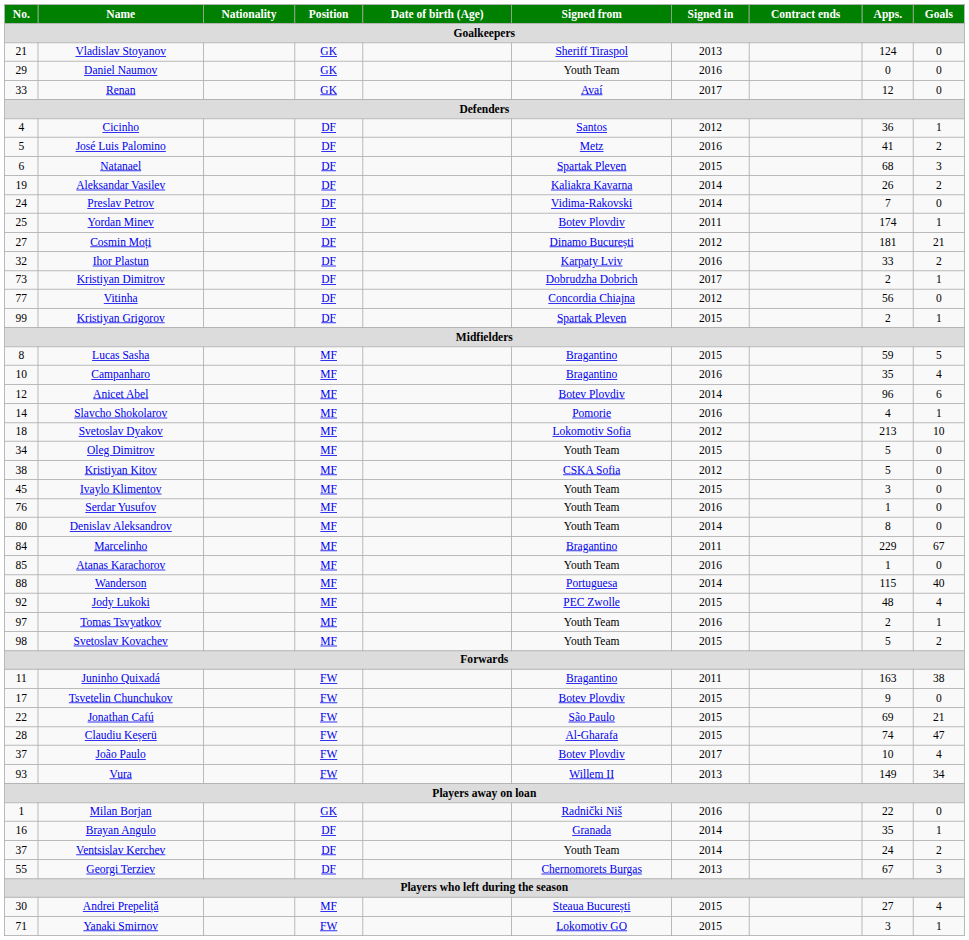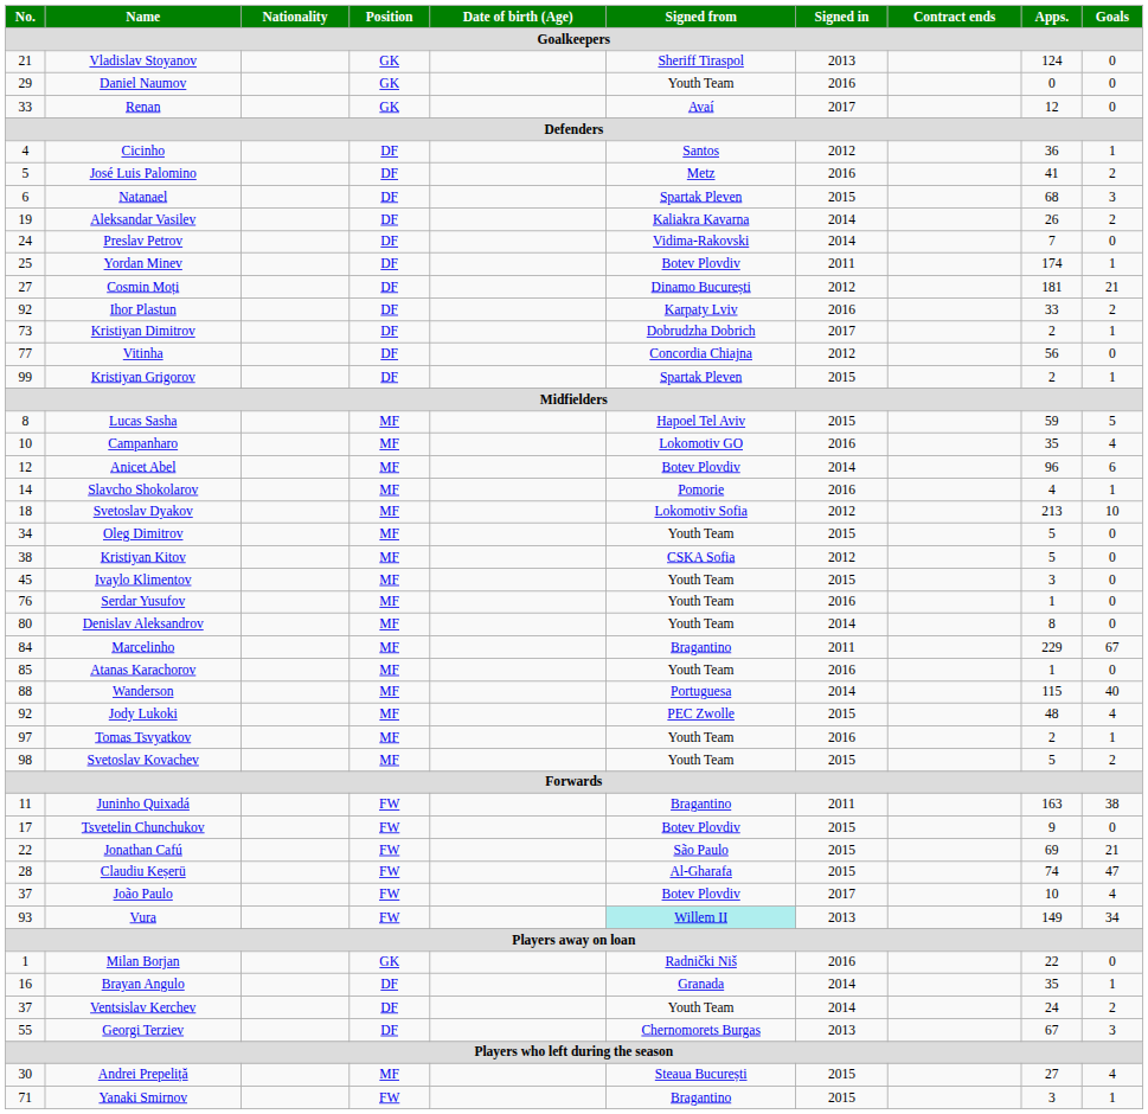 <table class="wikitable"  style="text-align:center; font-size:90%; width:95%;">
 <tr>
 <th style="background:green; color:white; text-align:center;">No.</th>
 <th style="background:green; color:white; text-align:center;">Name</th>
 <th style="background:green; color:white; text-align:center;">Nationality</th>
 <th style="background:green; color:white; text-align:center;">Position</th>
 <th style="background:green; color:white; text-align:center;">Date of birth (Age)</th>
 <th style="background:green; color:white; text-align:center;">Signed from</th>
 <th style="background:green; color:white; text-align:center;">Signed in</th>
 <th style="background:green; color:white; text-align:center;">Contract ends</th>
 <th style="background:green; color:white; text-align:center;">Apps.</th>
 <th style="background:green; color:white; text-align:center;">Goals</th>
 </tr>
 <tr>
 <th colspan="11"  style="background:#dcdcdc; text-align:center;">Goalkeepers</th>
 </tr>
 <tr>
 <td>21</td>
 <td><a href='#'>Vladislav Stoyanov</a></td>
 <td></td>
 <td><a href='#'>GK</a></td>
 <td></td>
 <td><a href='#'>Sheriff Tiraspol</a></td>
 <td>2013</td>
 <td></td>
 <td>124</td>
 <td>0</td>
 </tr>
 <tr>
 <td>29</td>
 <td><a href='#'>Daniel Naumov</a></td>
 <td></td>
 <td><a href='#'>GK</a></td>
 <td></td>
 <td>Youth Team</td>
 <td>2016</td>
 <td></td>
 <td>0</td>
 <td>0</td>
 </tr>
 <tr>
 <td>33</td>
 <td><a href='#'>Renan</a></td>
 <td></td>
 <td><a href='#'>GK</a></td>
 <td></td>
 <td><a href='#'>Avaí</a></td>
 <td>2017</td>
 <td></td>
 <td>12</td>
 <td>0</td>
 </tr>
 <tr>
 <th colspan="11"  style="background:#dcdcdc; text-align:center;">Defenders</th>
 </tr>
 <tr>
 <td>4</td>
 <td><a href='#'>Cicinho</a></td>
 <td></td>
 <td><a href='#'>DF</a></td>
 <td></td>
 <td><a href='#'>Santos</a></td>
 <td>2012</td>
 <td></td>
 <td>36</td>
 <td>1</td>
 </tr>
 <tr>
 <td>5</td>
 <td><a href='#'>José Luis Palomino</a></td>
 <td></td>
 <td><a href='#'>DF</a></td>
 <td></td>
 <td><a href='#'>Metz</a></td>
 <td>2016</td>
 <td></td>
 <td>41</td>
 <td>2</td>
 </tr>
 <tr>
 <td>6</td>
 <td><a href='#'>Natanael</a></td>
 <td></td>
 <td><a href='#'>DF</a></td>
 <td></td>
 <td><a href='#'>Spartak Pleven</a></td>
 <td>2015</td>
 <td></td>
 <td>68</td>
 <td>3</td>
 </tr>
 <tr>
 <td>19</td>
 <td><a href='#'>Aleksandar Vasilev</a></td>
 <td></td>
 <td><a href='#'>DF</a></td>
 <td></td>
 <td><a href='#'>Kaliakra Kavarna</a></td>
 <td>2014</td>
 <td></td>
 <td>26</td>
 <td>2</td>
 </tr>
 <tr>
 <td>24</td>
 <td><a href='#'>Preslav Petrov</a></td>
 <td></td>
 <td><a href='#'>DF</a></td>
 <td></td>
 <td><a href='#'>Vidima-Rakovski</a></td>
 <td>2014</td>
 <td></td>
 <td>7</td>
 <td>0</td>
 </tr>
 <tr>
 <td>25</td>
 <td><a href='#'>Yordan Minev</a></td>
 <td></td>
 <td><a href='#'>DF</a></td>
 <td></td>
 <td><a href='#'>Botev Plovdiv</a></td>
 <td>2011</td>
 <td></td>
 <td>174</td>
 <td>1</td>
 </tr>
 <tr>
 <td>27</td>
 <td><a href='#'>Cosmin Moți</a></td>
 <td></td>
 <td><a href='#'>DF</a></td>
 <td></td>
 <td><a href='#'>Dinamo București</a></td>
 <td>2012</td>
 <td></td>
 <td>181</td>
 <td>21</td>
 </tr>
 <tr>
-<td>32</td>
+<td>92</td>
 <td><a href='#'>Ihor Plastun</a></td>
 <td></td>
 <td><a href='#'>DF</a></td>
 <td></td>
 <td><a href='#'>Karpaty Lviv</a></td>
 <td>2016</td>
 <td></td>
 <td>33</td>
 <td>2</td>
 </tr>
 <tr>
 <td>73</td>
 <td><a href='#'>Kristiyan Dimitrov</a></td>
 <td></td>
 <td><a href='#'>DF</a></td>
 <td></td>
 <td><a href='#'>Dobrudzha Dobrich</a></td>
 <td>2017</td>
 <td></td>
 <td>2</td>
 <td>1</td>
 </tr>
 <tr>
 <td>77</td>
 <td><a href='#'>Vitinha</a></td>
 <td></td>
 <td><a href='#'>DF</a></td>
 <td></td>
 <td><a href='#'>Concordia Chiajna</a></td>
 <td>2012</td>
 <td></td>
 <td>56</td>
 <td>0</td>
 </tr>
 <tr>
 <td>99</td>
 <td><a href='#'>Kristiyan Grigorov</a></td>
 <td></td>
 <td><a href='#'>DF</a></td>
 <td></td>
 <td><a href='#'>Spartak Pleven</a></td>
 <td>2015</td>
 <td></td>
 <td>2</td>
 <td>1</td>
 </tr>
 <tr>
 <th colspan="11"  style="background:#dcdcdc; text-align:center;">Midfielders</th>
 </tr>
 <tr>
 <td>8</td>
 <td><a href='#'>Lucas Sasha</a></td>
 <td></td>
 <td><a href='#'>MF</a></td>
 <td></td>
-<td><a href='#'>Bragantino</a></td>
+<td><a href='#'>Hapoel Tel Aviv</a></td>
 <td>2015</td>
 <td></td>
 <td>59</td>
 <td>5</td>
 </tr>
 <tr>
 <td>10</td>
 <td><a href='#'>Campanharo</a></td>
 <td></td>
 <td><a href='#'>MF</a></td>
 <td></td>
-<td><a href='#'>Bragantino</a></td>
+<td><a href='#'>Lokomotiv GO</a></td>
 <td>2016</td>
 <td></td>
 <td>35</td>
 <td>4</td>
 </tr>
 <tr>
 <td>12</td>
 <td><a href='#'>Anicet Abel</a></td>
 <td></td>
 <td><a href='#'>MF</a></td>
 <td></td>
 <td><a href='#'>Botev Plovdiv</a></td>
 <td>2014</td>
 <td></td>
 <td>96</td>
 <td>6</td>
 </tr>
 <tr>
 <td>14</td>
 <td><a href='#'>Slavcho Shokolarov</a></td>
 <td></td>
 <td><a href='#'>MF</a></td>
 <td></td>
 <td><a href='#'>Pomorie</a></td>
 <td>2016</td>
 <td></td>
 <td>4</td>
 <td>1</td>
 </tr>
 <tr>
 <td>18</td>
 <td><a href='#'>Svetoslav Dyakov</a></td>
 <td></td>
 <td><a href='#'>MF</a></td>
 <td></td>
 <td><a href='#'>Lokomotiv Sofia</a></td>
 <td>2012</td>
 <td></td>
 <td>213</td>
 <td>10</td>
 </tr>
 <tr>
 <td>34</td>
 <td><a href='#'>Oleg Dimitrov</a></td>
 <td></td>
 <td><a href='#'>MF</a></td>
 <td></td>
 <td>Youth Team</td>
 <td>2015</td>
 <td></td>
 <td>5</td>
 <td>0</td>
 </tr>
 <tr>
 <td>38</td>
 <td><a href='#'>Kristiyan Kitov</a></td>
 <td></td>
 <td><a href='#'>MF</a></td>
 <td></td>
 <td><a href='#'>CSKA Sofia</a></td>
 <td>2012</td>
 <td></td>
 <td>5</td>
 <td>0</td>
 </tr>
 <tr>
 <td>45</td>
 <td><a href='#'>Ivaylo Klimentov</a></td>
 <td></td>
 <td><a href='#'>MF</a></td>
 <td></td>
 <td>Youth Team</td>
 <td>2015</td>
 <td></td>
 <td>3</td>
 <td>0</td>
 </tr>
 <tr>
 <td>76</td>
 <td><a href='#'>Serdar Yusufov</a></td>
 <td></td>
 <td><a href='#'>MF</a></td>
 <td></td>
 <td>Youth Team</td>
 <td>2016</td>
 <td></td>
 <td>1</td>
 <td>0</td>
 </tr>
 <tr>
 <td>80</td>
 <td><a href='#'>Denislav Aleksandrov</a></td>
 <td></td>
 <td><a href='#'>MF</a></td>
 <td></td>
 <td>Youth Team</td>
 <td>2014</td>
 <td></td>
 <td>8</td>
 <td>0</td>
 </tr>
 <tr>
 <td>84</td>
 <td><a href='#'>Marcelinho</a></td>
 <td></td>
 <td><a href='#'>MF</a></td>
 <td></td>
 <td><a href='#'>Bragantino</a></td>
 <td>2011</td>
 <td></td>
 <td>229</td>
 <td>67</td>
 </tr>
 <tr>
 <td>85</td>
 <td><a href='#'>Atanas Karachorov</a></td>
 <td></td>
 <td><a href='#'>MF</a></td>
 <td></td>
 <td>Youth Team</td>
 <td>2016</td>
 <td></td>
 <td>1</td>
 <td>0</td>
 </tr>
 <tr>
 <td>88</td>
 <td><a href='#'>Wanderson</a></td>
 <td></td>
 <td><a href='#'>MF</a></td>
 <td></td>
 <td><a href='#'>Portuguesa</a></td>
 <td>2014</td>
 <td></td>
 <td>115</td>
 <td>40</td>
 </tr>
 <tr>
 <td>92</td>
 <td><a href='#'>Jody Lukoki</a></td>
 <td></td>
 <td><a href='#'>MF</a></td>
 <td></td>
 <td><a href='#'>PEC Zwolle</a></td>
 <td>2015</td>
 <td></td>
 <td>48</td>
 <td>4</td>
 </tr>
 <tr>
 <td>97</td>
 <td><a href='#'>Tomas Tsvyatkov</a></td>
 <td></td>
 <td><a href='#'>MF</a></td>
 <td></td>
 <td>Youth Team</td>
 <td>2016</td>
 <td></td>
 <td>2</td>
 <td>1</td>
 </tr>
 <tr>
 <td>98</td>
 <td><a href='#'>Svetoslav Kovachev</a></td>
 <td></td>
 <td><a href='#'>MF</a></td>
 <td></td>
 <td>Youth Team</td>
 <td>2015</td>
 <td></td>
 <td>5</td>
 <td>2</td>
 </tr>
 <tr>
 <th colspan="11"  style="background:#dcdcdc; text-align:center;">Forwards</th>
 </tr>
 <tr>
 <td>11</td>
 <td><a href='#'>Juninho Quixadá</a></td>
 <td></td>
 <td><a href='#'>FW</a></td>
 <td></td>
 <td><a href='#'>Bragantino</a></td>
 <td>2011</td>
 <td></td>
 <td>163</td>
 <td>38</td>
 </tr>
 <tr>
 <td>17</td>
 <td><a href='#'>Tsvetelin Chunchukov</a></td>
 <td></td>
 <td><a href='#'>FW</a></td>
 <td></td>
 <td><a href='#'>Botev Plovdiv</a></td>
 <td>2015</td>
 <td></td>
 <td>9</td>
 <td>0</td>
 </tr>
 <tr>
 <td>22</td>
 <td><a href='#'>Jonathan Cafú</a></td>
 <td></td>
 <td><a href='#'>FW</a></td>
 <td></td>
 <td><a href='#'>São Paulo</a></td>
 <td>2015</td>
 <td></td>
 <td>69</td>
 <td>21</td>
 </tr>
 <tr>
 <td>28</td>
 <td><a href='#'>Claudiu Keșerü</a></td>
 <td></td>
 <td><a href='#'>FW</a></td>
 <td></td>
 <td><a href='#'>Al-Gharafa</a></td>
 <td>2015</td>
 <td></td>
 <td>74</td>
 <td>47</td>
 </tr>
 <tr>
 <td>37</td>
 <td><a href='#'>João Paulo</a></td>
 <td></td>
 <td><a href='#'>FW</a></td>
 <td></td>
 <td><a href='#'>Botev Plovdiv</a></td>
 <td>2017</td>
 <td></td>
 <td>10</td>
 <td>4</td>
 </tr>
 <tr>
 <td>93</td>
 <td><a href='#'>Vura</a></td>
 <td></td>
 <td><a href='#'>FW</a></td>
 <td></td>
-<td><a href='#'>Willem II</a></td>
+<td style="background: paleturquoise;"><a href='#'>Willem II</a></td>
 <td>2013</td>
 <td></td>
 <td>149</td>
 <td>34</td>
 </tr>
 <tr>
 <th colspan="11"  style="background:#dcdcdc; text-align:center;">Players away on loan</th>
 </tr>
 <tr>
 <td>1</td>
 <td><a href='#'>Milan Borjan</a></td>
 <td></td>
 <td><a href='#'>GK</a></td>
 <td></td>
 <td><a href='#'>Radnički Niš</a></td>
 <td>2016</td>
 <td></td>
 <td>22</td>
 <td>0</td>
 </tr>
 <tr>
 <td>16</td>
 <td><a href='#'>Brayan Angulo</a></td>
 <td></td>
 <td><a href='#'>DF</a></td>
 <td></td>
 <td><a href='#'>Granada</a></td>
 <td>2014</td>
 <td></td>
 <td>35</td>
 <td>1</td>
 </tr>
 <tr>
 <td>37</td>
 <td><a href='#'>Ventsislav Kerchev</a></td>
 <td></td>
 <td><a href='#'>DF</a></td>
 <td></td>
 <td>Youth Team</td>
 <td>2014</td>
 <td></td>
 <td>24</td>
 <td>2</td>
 </tr>
 <tr>
 <td>55</td>
 <td><a href='#'>Georgi Terziev</a></td>
 <td></td>
 <td><a href='#'>DF</a></td>
 <td></td>
 <td><a href='#'>Chernomorets Burgas</a></td>
 <td>2013</td>
 <td></td>
 <td>67</td>
 <td>3</td>
 </tr>
 <tr>
 <th colspan="11"  style="background:#dcdcdc; text-align:center;">Players who left during the season</th>
 </tr>
 <tr>
 <td>30</td>
 <td><a href='#'>Andrei Prepeliță</a></td>
 <td></td>
 <td><a href='#'>MF</a></td>
 <td></td>
 <td><a href='#'>Steaua București</a></td>
 <td>2015</td>
 <td></td>
 <td>27</td>
 <td>4</td>
 </tr>
 <tr>
 <td>71</td>
 <td><a href='#'>Yanaki Smirnov</a></td>
 <td></td>
 <td><a href='#'>FW</a></td>
 <td></td>
-<td><a href='#'>Lokomotiv GO</a></td>
+<td><a href='#'>Bragantino</a></td>
 <td>2015</td>
 <td></td>
 <td>3</td>
 <td>1</td>
 </tr>
 </table>
